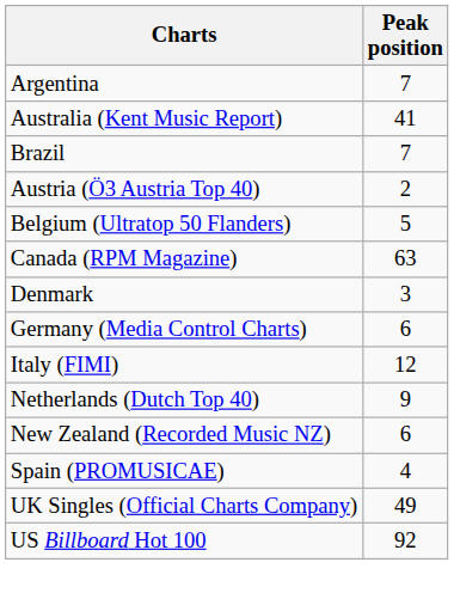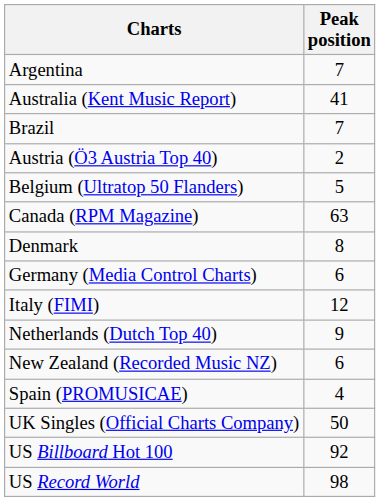 <table class="wikitable sortable">
 <tr>
 <th>Charts</th>
 <th>Peak<br>position</th>
 </tr>
 <tr>
 <td>Argentina</td>
 <td align="center">7</td>
 </tr>
 <tr>
 <td>Australia (<a href='#'>Kent Music Report</a>)</td>
 <td align="center">41</td>
 </tr>
 <tr>
 <td>Brazil</td>
 <td align="center">7</td>
 </tr>
 <tr>
 <td>Austria (<a href='#'>Ö3 Austria Top 40</a>)</td>
 <td align="center">2</td>
 </tr>
 <tr>
 <td>Belgium (<a href='#'>Ultratop 50 Flanders</a>)</td>
 <td align="center">5</td>
 </tr>
 <tr>
 <td>Canada (<a href='#'>RPM Magazine</a>)</td>
 <td align="center">63</td>
 </tr>
 <tr>
 <td>Denmark</td>
-<td align="center">3</td>
+<td align="center">8</td>
 </tr>
 <tr>
 <td>Germany (<a href='#'>Media Control Charts</a>)</td>
 <td align="center">6</td>
 </tr>
 <tr>
 <td>Italy (<a href='#'>FIMI</a>)</td>
 <td align="center">12</td>
 </tr>
 <tr>
 <td>Netherlands (<a href='#'>Dutch Top 40</a>)</td>
 <td align="center">9</td>
 </tr>
 <tr>
 <td>New Zealand (<a href='#'>Recorded Music NZ</a>)</td>
 <td align="center">6</td>
 </tr>
 <tr>
 <td>Spain (<a href='#'>PROMUSICAE</a>)</td>
 <td align="center">4</td>
 </tr>
 <tr>
 <td>UK Singles (<a href='#'>Official Charts Company</a>)</td>
-<td align="center">49</td>
+<td align="center">50</td>
 </tr>
 <tr>
 <td>US <a href='#'><em>Billboard</em> Hot 100</a></td>
 <td align="center">92</td>
 </tr>
+<tr>
+<td>US <em><a href='#'>Record World</a></em></td>
+<td align="center">98</td>
+</tr>
 </table>
